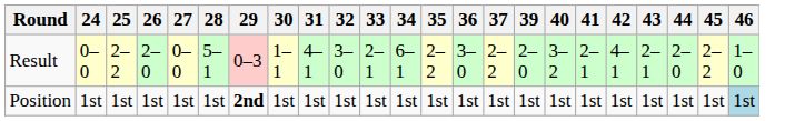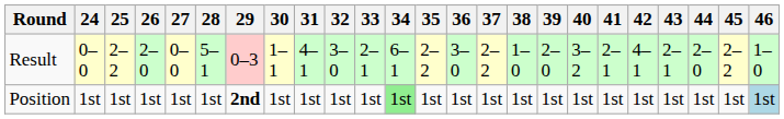 <table class="wikitable">
 <tr>
 <th>Round</th>
 <th>24</th>
 <th>25</th>
 <th>26</th>
 <th>27</th>
 <th>28</th>
 <th>29</th>
 <th>30</th>
 <th>31</th>
 <th>32</th>
 <th>33</th>
 <th>34</th>
 <th>35</th>
 <th>36</th>
 <th>37</th>
+<th>38</th>
 <th>39</th>
 <th>40</th>
 <th>41</th>
 <th>42</th>
 <th>43</th>
 <th>44</th>
 <th>45</th>
 <th>46</th>
 </tr>
 <tr>
 <td>Result</td>
 <td style="background:#ffc;">0–0</td>
 <td style="background:#ffc;">2–2</td>
 <td style="background:#cfc;">2–0</td>
 <td style="background:#ffc;">0–0</td>
 <td style="background:#cfc;">5–1</td>
 <td style="background:#fcc;">0–3</td>
 <td style="background:#ffc;">1–1</td>
 <td style="background:#cfc;">4–1</td>
 <td style="background:#cfc;">3–0</td>
 <td style="background:#cfc;">2–1</td>
 <td style="background:#cfc;">6–1</td>
 <td style="background:#ffc;">2–2</td>
 <td style="background:#cfc;">3–0</td>
 <td style="background:#ffc;">2–2</td>
+<td style="background:#cfc;">1–0</td>
 <td style="background:#cfc;">2–0</td>
 <td style="background:#cfc;">3–2</td>
 <td style="background:#cfc;">2–1</td>
 <td style="background:#cfc;">4–1</td>
 <td style="background:#cfc;">2–1</td>
 <td style="background:#cfc;">2–0</td>
 <td style="background:#ffc;">2–2</td>
 <td style="background:#cfc;">1–0</td>
 </tr>
 <tr>
 <td>Position</td>
 <td>1st</td>
 <td>1st</td>
 <td>1st</td>
 <td>1st</td>
 <td>1st</td>
 <td><strong>2nd</strong></td>
 <td>1st</td>
 <td>1st</td>
 <td>1st</td>
 <td>1st</td>
+<td style="background: lightgreen;">1st</td>
 <td>1st</td>
 <td>1st</td>
 <td>1st</td>
 <td>1st</td>
 <td>1st</td>
 <td>1st</td>
 <td>1st</td>
 <td>1st</td>
 <td>1st</td>
 <td>1st</td>
 <td>1st</td>
 <td style="background: lightblue;">1st</td>
 </tr>
 </table>
